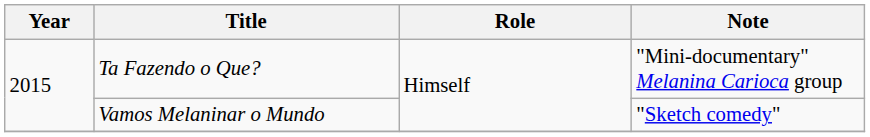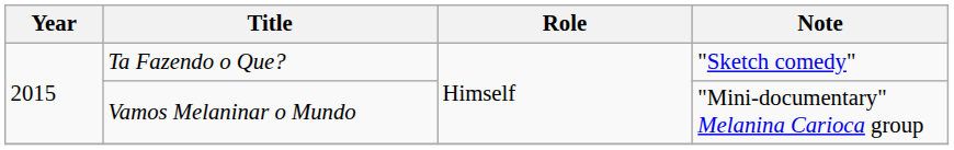 <table class="wikitable" style="font-size: 90%;">
 <tr>
 <th width=055>Year</th>
 <th width=205>Title</th>
 <th width=155>Role</th>
 <th width=155>Note</th>
 </tr>
 <tr>
 <td rowspan=2>2015</td>
 <td><em>Ta Fazendo o Que?</em></td>
 <td rowspan=2>Himself</td>
-<td>"Mini-documentary" <em><a href='#'>Melanina Carioca</a></em> group</td>
+<td>"<a href='#'>Sketch comedy</a>"</td>
 </tr>
 <tr>
 <td><em>Vamos Melaninar o Mundo</em></td>
-<td>"<a href='#'>Sketch comedy</a>"</td>
+<td>"Mini-documentary" <em><a href='#'>Melanina Carioca</a></em> group</td>
 </tr>
 <tr>
 </tr>
 </table>
